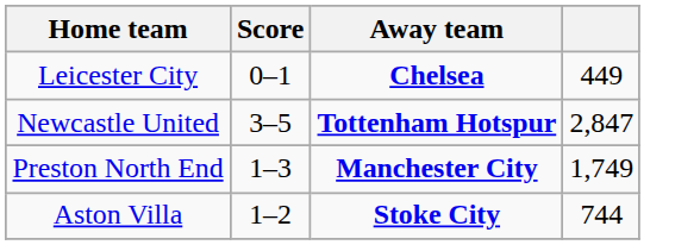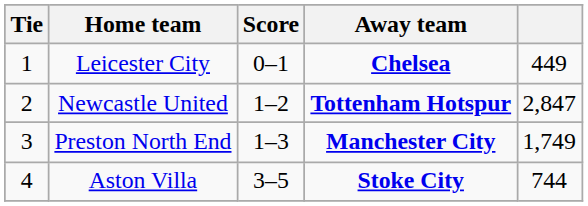 <table class="wikitable" style="text-align: center; font-size:85%">
 <tr>
+<th>Tie</th>
 <th>Home team</th>
 <th>Score</th>
 <th>Away team</th>
 <th></th>
 </tr>
 <tr>
+<td>1</td>
 <td><a href='#'>Leicester City</a></td>
 <td>0–1</td>
 <td><strong><a href='#'>Chelsea</a></strong></td>
 <td>449</td>
 </tr>
 <tr>
+<td>2</td>
 <td><a href='#'>Newcastle United</a></td>
-<td>3–5</td>
+<td>1–2</td>
 <td><strong><a href='#'>Tottenham Hotspur</a></strong></td>
 <td>2,847</td>
 </tr>
 <tr>
+<td>3</td>
 <td><a href='#'>Preston North End</a></td>
 <td>1–3</td>
 <td><strong><a href='#'>Manchester City</a></strong></td>
 <td>1,749</td>
 </tr>
 <tr>
+<td>4</td>
 <td><a href='#'>Aston Villa</a></td>
-<td>1–2</td>
+<td>3–5</td>
 <td><strong><a href='#'>Stoke City</a></strong></td>
 <td>744</td>
 </tr>
 </table>
